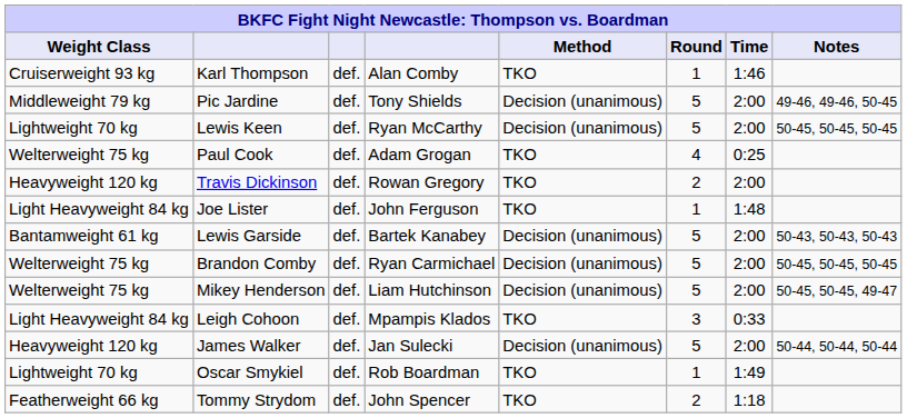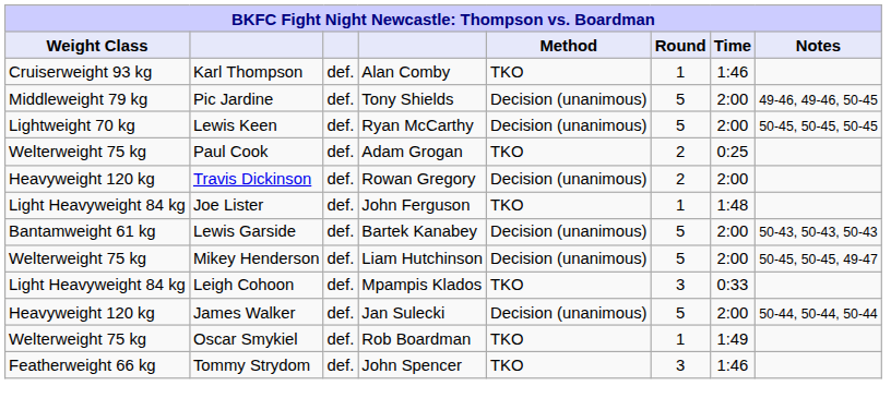 <table class="wikitable" style="font-size: 80%;">
 <tr>
 <th colspan="8" style="background-color: #ccf; color: #000080; text-align: center;"><strong>BKFC Fight Night Newcastle: Thompson vs. Boardman</strong></th>
 </tr>
 <tr>
 <th colspan="1" style="background-color: #E6E8FA; color: #000000; text-align: center;">Weight Class</th>
 <th colspan="1" style="background-color: #E6E8FA; color: #000000; text-align: center;"></th>
 <th colspan="1" style="background-color: #E6E8FA; color: #000000; text-align: center;"></th>
 <th colspan="1" style="background-color: #E6E8FA; color: #000000; text-align: center;"></th>
 <th colspan="1" style="background-color: #E6E8FA; color: #000000; text-align: center;">Method</th>
 <th colspan="1" style="background-color: #E6E8FA; color: #000000; text-align: center;">Round</th>
 <th colspan="1" style="background-color: #E6E8FA; color: #000000; text-align: center;">Time</th>
 <th colspan="1" style="background-color: #E6E8FA; color: #000000; text-align: center;">Notes</th>
 </tr>
 <tr>
 <td>Cruiserweight 93 kg</td>
 <td> Karl Thompson</td>
 <td align=center>def.</td>
 <td> Alan Comby</td>
 <td>TKO</td>
 <td align=center>1</td>
 <td align=center>1:46</td>
 <td></td>
 </tr>
 <tr>
 <td>Middleweight 79 kg</td>
 <td> Pic Jardine</td>
 <td align=center>def.</td>
 <td> Tony Shields</td>
 <td>Decision (unanimous)</td>
 <td align=center>5</td>
 <td align=center>2:00</td>
 <td><small>49-46</small><small>, 49-46, 50-45</small></td>
 </tr>
 <tr>
 <td>Lightweight 70 kg</td>
 <td> Lewis Keen</td>
 <td>def.</td>
 <td> Ryan McCarthy</td>
 <td>Decision (unanimous)</td>
 <td align=center>5</td>
 <td align=center>2:00</td>
 <td><small>50-45</small><small>, 50-45, 50-45</small></td>
 </tr>
 <tr>
 <td>Welterweight 75 kg</td>
 <td> Paul Cook</td>
 <td>def.</td>
 <td> Adam Grogan</td>
 <td>TKO</td>
-<td align=center>4</td>
+<td align=center>2</td>
 <td align=center>0:25</td>
 <td></td>
 </tr>
 <tr>
 <td>Heavyweight 120 kg</td>
 <td> <a href='#'>Travis Dickinson</a></td>
 <td>def.</td>
 <td> Rowan Gregory</td>
-<td>TKO</td>
+<td>Decision (unanimous)</td>
 <td align=center>2</td>
 <td align=center>2:00</td>
 <td></td>
 </tr>
 <tr>
 <td>Light Heavyweight 84 kg</td>
 <td> Joe Lister</td>
 <td>def.</td>
 <td> John Ferguson</td>
 <td>TKO</td>
 <td align="center">1</td>
 <td align="center">1:48</td>
 <td></td>
 </tr>
 <tr>
 <td>Bantamweight 61 kg</td>
 <td> Lewis Garside</td>
 <td>def.</td>
 <td> Bartek Kanabey</td>
 <td>Decision (unanimous)</td>
 <td align="center">5</td>
 <td align="center">2:00</td>
 <td><small>50-4</small><small>3, 50-43, 50-43</small></td>
-</tr>
-<tr>
-<td>Welterweight 75 kg</td>
-<td> Brandon Comby</td>
-<td>def.</td>
-<td> Ryan Carmichael</td>
-<td>Decision (unanimous)</td>
-<td align=center>5</td>
-<td align=center>2:00</td>
-<td><small>50-45</small><small>, 50-45, 50-45</small></td>
 </tr>
 <tr>
 <td>Welterweight 75 kg</td>
 <td> Mikey Henderson</td>
 <td>def.</td>
 <td> Liam Hutchinson</td>
 <td>Decision (unanimous)</td>
 <td align=center>5</td>
 <td align=center>2:00</td>
 <td><small>50-45</small><small>, 50-45, 49-47</small></td>
 </tr>
 <tr>
 <td>Light Heavyweight 84 kg</td>
 <td> Leigh Cohoon</td>
 <td>def.</td>
 <td> Mpampis Klados</td>
 <td>TKO</td>
 <td align="center">3</td>
 <td align="center">0:33</td>
 <td></td>
 </tr>
 <tr>
 <td>Heavyweight 120 kg</td>
 <td> James Walker</td>
 <td>def.</td>
 <td> Jan Sulecki</td>
 <td>Decision (unanimous)</td>
 <td align=center>5</td>
 <td align=center>2:00</td>
 <td><small>50-4</small><small>4, 50-44, 50-44</small></td>
 </tr>
 <tr>
-<td>Lightweight 70 kg</td>
+<td>Welterweight 75 kg</td>
 <td> Oscar Smykiel</td>
 <td>def.</td>
 <td> Rob Boardman</td>
 <td>TKO</td>
 <td align="center">1</td>
 <td align="center">1:49</td>
 <td></td>
 </tr>
 <tr>
 <td>Featherweight 66 kg</td>
 <td> Tommy Strydom</td>
 <td>def.</td>
 <td> John Spencer</td>
 <td>TKO</td>
-<td align=center>2</td>
-<td align=center>1:18</td>
+<td align=center>3</td>
+<td align=center>1:46</td>
 <td></td>
 </tr>
 </table>
